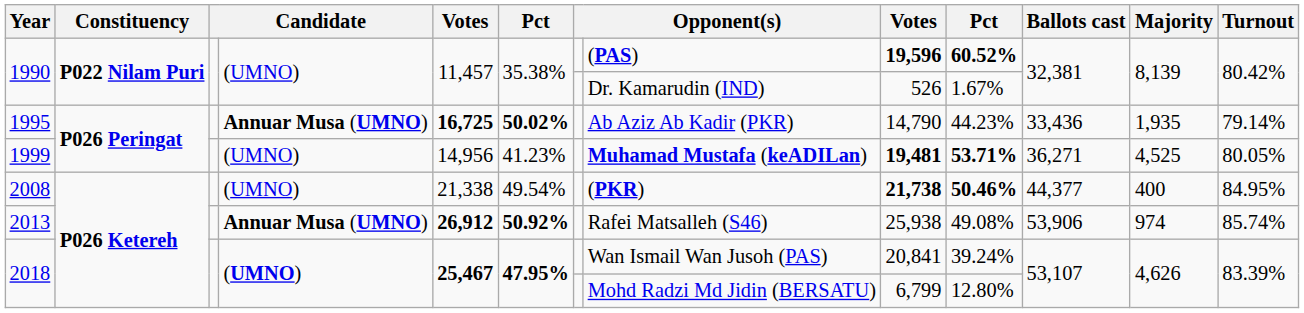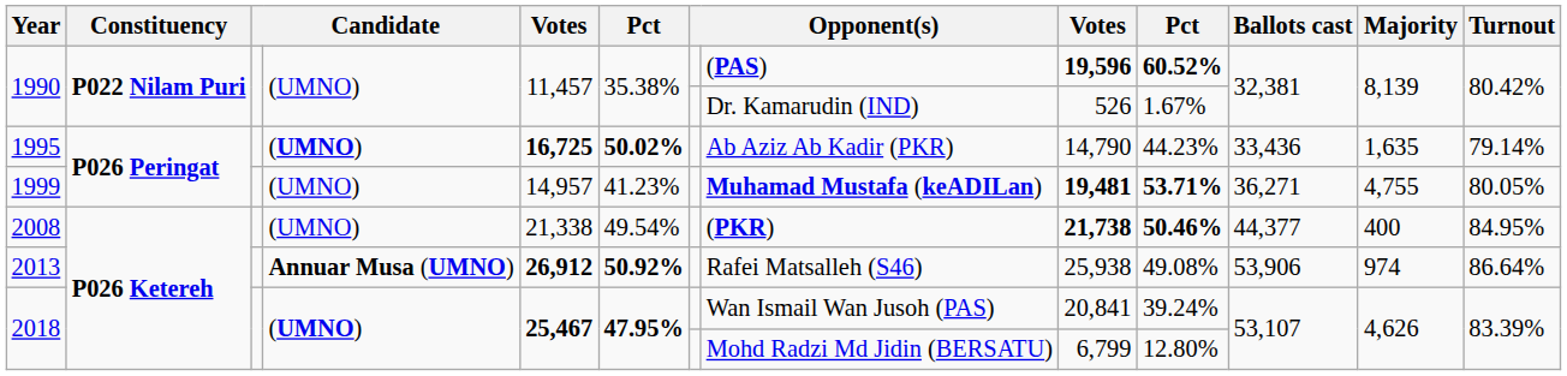 <table class="wikitable" style="margin:0.5em ; font-size:95%">
 <tr>
 <th>Year</th>
 <th>Constituency</th>
 <th colspan=2>Candidate</th>
 <th>Votes</th>
 <th>Pct</th>
 <th colspan=2>Opponent(s)</th>
 <th>Votes</th>
 <th>Pct</th>
 <th>Ballots cast</th>
 <th>Majority</th>
 <th>Turnout</th>
 </tr>
 <tr>
 <td rowspan=2><a href='#'>1990</a></td>
 <td rowspan=2><strong>P022 <a href='#'>Nilam Puri</a></strong></td>
 <td rowspan=2 ></td>
 <td rowspan=2> (<a href='#'>UMNO</a>)</td>
 <td rowspan=2 align="right">11,457</td>
 <td rowspan=2>35.38%</td>
 <td></td>
 <td> (<a href='#'><strong>PAS</strong></a>)</td>
 <td align="right"><strong>19,596</strong></td>
 <td><strong>60.52%</strong></td>
 <td rowspan=2>32,381</td>
 <td rowspan=2>8,139</td>
 <td rowspan=2>80.42%</td>
 </tr>
 <tr>
 <td></td>
 <td>Dr. Kamarudin (<a href='#'>IND</a>)</td>
 <td align="right">526</td>
 <td>1.67%</td>
 </tr>
 <tr>
 <td><a href='#'>1995</a></td>
 <td rowspan=2><strong>P026 <a href='#'>Peringat</a></strong></td>
 <td></td>
-<td><strong>Annuar Musa</strong> (<a href='#'><strong>UMNO</strong></a>)</td>
+<td> (<a href='#'><strong>UMNO</strong></a>)</td>
 <td align="right"><strong>16,725</strong></td>
 <td><strong>50.02%</strong></td>
 <td></td>
 <td><a href='#'>Ab Aziz Ab Kadir</a> (<a href='#'>PKR</a>)</td>
 <td align="right">14,790</td>
 <td>44.23%</td>
 <td>33,436</td>
-<td>1,935</td>
+<td>1,635</td>
 <td>79.14%</td>
 </tr>
 <tr>
 <td><a href='#'>1999</a></td>
 <td></td>
 <td> (<a href='#'>UMNO</a>)</td>
-<td align="right">14,956</td>
+<td align="right">14,957</td>
 <td>41.23%</td>
 <td></td>
 <td><strong><a href='#'>Muhamad Mustafa</a></strong> (<a href='#'><strong>keADILan</strong></a>)</td>
 <td align="right"><strong>19,481</strong></td>
 <td><strong>53.71%</strong></td>
 <td>36,271</td>
-<td>4,525</td>
+<td>4,755</td>
 <td>80.05%</td>
 </tr>
 <tr>
 <td><a href='#'>2008</a></td>
 <td rowspan=4><strong>P026 <a href='#'>Ketereh</a></strong></td>
 <td></td>
 <td> (<a href='#'>UMNO</a>)</td>
 <td align="right">21,338</td>
 <td>49.54%</td>
 <td></td>
 <td> (<a href='#'><strong>PKR</strong></a>)</td>
 <td align="right"><strong>21,738</strong></td>
 <td><strong>50.46%</strong></td>
 <td>44,377</td>
 <td>400</td>
 <td>84.95%</td>
 </tr>
 <tr>
 <td><a href='#'>2013</a></td>
 <td></td>
 <td><strong>Annuar Musa</strong> (<a href='#'><strong>UMNO</strong></a>)</td>
 <td align="right"><strong>26,912</strong></td>
 <td><strong>50.92%</strong></td>
 <td></td>
 <td>Rafei Matsalleh (<a href='#'>S46</a>)</td>
 <td align="right">25,938</td>
 <td>49.08%</td>
 <td>53,906</td>
 <td>974</td>
-<td>85.74%</td>
+<td>86.64%</td>
 </tr>
 <tr>
 <td rowspan=2><a href='#'>2018</a></td>
 <td rowspan=2 ></td>
 <td rowspan=2><strong></strong> (<a href='#'><strong>UMNO</strong></a>)</td>
 <td rowspan=2 align="right"><strong>25,467</strong></td>
 <td rowspan=2><strong>47.95%</strong></td>
 <td></td>
 <td>Wan Ismail Wan Jusoh (<a href='#'>PAS</a>)</td>
 <td align="right">20,841</td>
 <td>39.24%</td>
 <td rowspan=2>53,107</td>
 <td rowspan=2>4,626</td>
 <td rowspan=2>83.39%</td>
 </tr>
 <tr>
 <td></td>
 <td><a href='#'>Mohd Radzi Md Jidin</a> (<a href='#'>BERSATU</a>)</td>
 <td align="right">6,799</td>
 <td>12.80%</td>
 </tr>
 </table>
